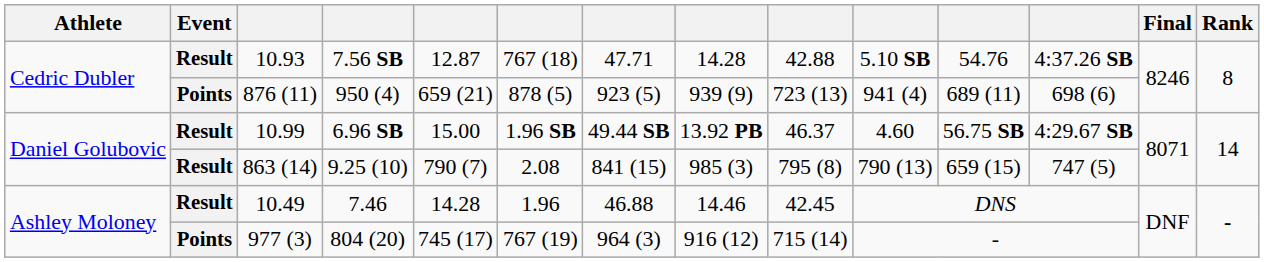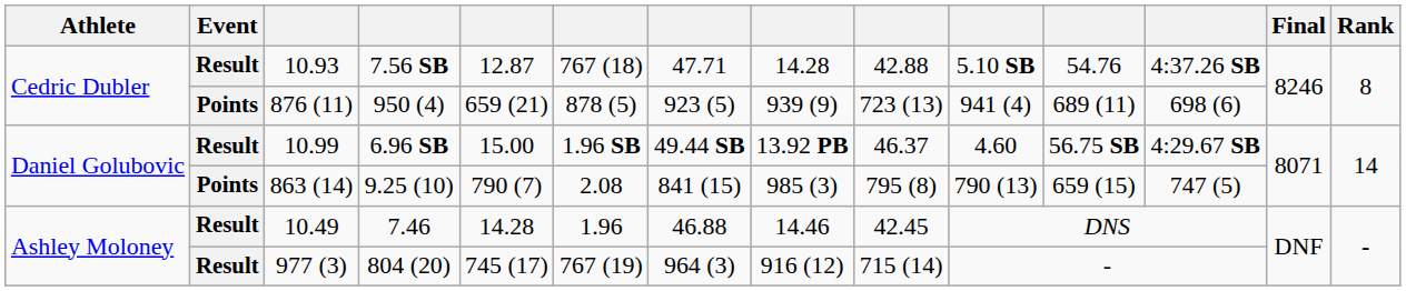 <table class=wikitable style=font-size:90%>
 <tr>
 <th>Athlete</th>
 <th>Event</th>
 <th></th>
 <th></th>
 <th></th>
 <th></th>
 <th></th>
 <th></th>
 <th></th>
 <th></th>
 <th></th>
 <th></th>
 <th>Final</th>
 <th>Rank</th>
 </tr>
 <tr align=center>
 <td rowspan=2 style=text-align:left><a href='#'>Cedric Dubler</a></td>
 <th style=font-size:95%>Result</th>
 <td>10.93</td>
 <td>7.56 <strong>SB</strong></td>
 <td>12.87</td>
 <td>767 (18)</td>
 <td>47.71</td>
 <td>14.28</td>
 <td>42.88</td>
 <td>5.10 <strong>SB</strong></td>
 <td>54.76</td>
 <td>4:37.26 <strong>SB</strong></td>
 <td rowspan=2>8246</td>
 <td rowspan=2>8</td>
 </tr>
 <tr align=center>
 <th style=font-size:95%>Points</th>
 <td>876 (11)</td>
 <td>950 (4)</td>
 <td>659 (21)</td>
 <td>878 (5)</td>
 <td>923 (5)</td>
 <td>939 (9)</td>
 <td>723 (13)</td>
 <td>941 (4)</td>
 <td>689 (11)</td>
 <td>698 (6)</td>
 </tr>
 <tr align=center>
 <td rowspan=2 style=text-align:left><a href='#'>Daniel Golubovic</a></td>
 <th style=font-size:95%>Result</th>
 <td>10.99</td>
 <td>6.96 <strong>SB</strong></td>
 <td>15.00</td>
 <td>1.96 <strong>SB</strong></td>
 <td>49.44 <strong>SB</strong></td>
 <td>13.92 <strong>PB</strong></td>
 <td>46.37</td>
 <td>4.60</td>
 <td>56.75 <strong>SB</strong></td>
 <td>4:29.67 <strong>SB</strong></td>
 <td rowspan=2>8071</td>
 <td rowspan=2>14</td>
 </tr>
 <tr align=center>
-<th style=font-size:95%>Result</th>
+<th style=font-size:95%>Points</th>
 <td>863 (14)</td>
 <td>9.25 (10)</td>
 <td>790 (7)</td>
 <td>2.08</td>
 <td>841 (15)</td>
 <td>985 (3)</td>
 <td>795 (8)</td>
 <td>790 (13)</td>
 <td>659 (15)</td>
 <td>747 (5)</td>
 </tr>
 <tr align=center>
 <td rowspan=2 style=text-align:left><a href='#'>Ashley Moloney</a></td>
 <th style=font-size:95%>Result</th>
 <td>10.49</td>
 <td>7.46</td>
 <td>14.28</td>
 <td>1.96</td>
 <td>46.88</td>
 <td>14.46</td>
 <td>42.45</td>
 <td colspan="3"><em>DNS</em></td>
 <td rowspan=2>DNF</td>
 <td rowspan=2><strong>-</strong></td>
 </tr>
 <tr align=center>
-<th style=font-size:95%>Points</th>
+<th style=font-size:95%>Result</th>
 <td>977 (3)</td>
 <td>804 (20)</td>
 <td>745 (17)</td>
 <td>767 (19)</td>
 <td>964 (3)</td>
 <td>916 (12)</td>
 <td>715 (14)</td>
 <td colspan="3"><em>-</em></td>
 </tr>
 </table>
